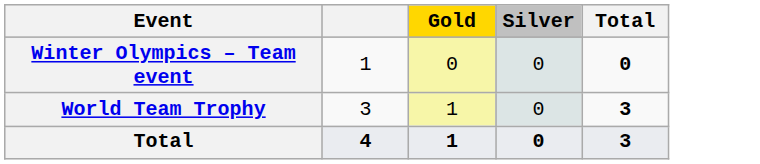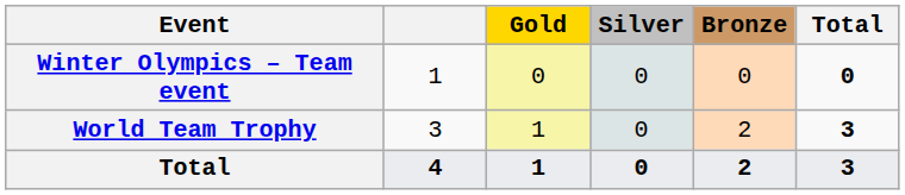 <table class="wikitable sortable plainrowheaders" style="text-align:center;">
 <tr>
 <th scope=col width=200px>Event</th>
 <th scope=col width=50px></th>
 <th scope=col width=50px style="background-color:gold;">Gold</th>
 <th scope=col width=50px style="background-color:silver;">Silver</th>
+<th scope=col width=50px style="background-color:#C96;">Bronze</th>
 <th scope=col width=50px>Total</th>
 </tr>
 <tr>
 <th scope=row><a href='#'>Winter Olympics – Team event</a></th>
 <td>1</td>
 <td bgcolor=#F7F6A8>0</td>
 <td bgcolor=#DCE5E5>0</td>
+<td bgcolor=#FFDAB9>0</td>
 <td><strong>0</strong></td>
 </tr>
 <tr>
 <th scope=row><a href='#'>World Team Trophy</a></th>
 <td>3</td>
 <td bgcolor=#F7F6A8>1</td>
 <td bgcolor=#DCE5E5>0</td>
+<td bgcolor=#FFDAB9>2</td>
 <td><strong>3</strong></td>
 </tr>
 <tr style="background:#EAECF0; font-weight:bold;">
 <th scope=row><strong>Total</strong></th>
 <td>4</td>
 <td>1</td>
 <td>0</td>
+<td>2</td>
 <td>3</td>
 </tr>
 </table>
